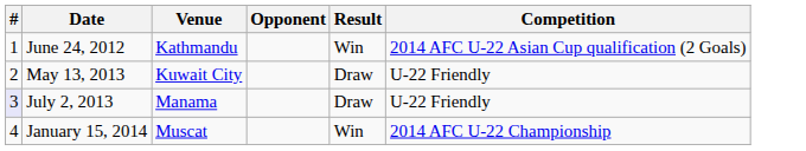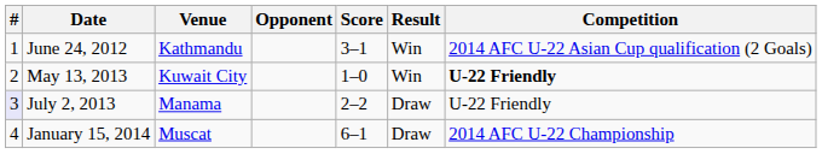 <table class="wikitable">
 <tr>
 <th>#</th>
 <th>Date</th>
 <th>Venue</th>
 <th>Opponent</th>
+<th>Score</th>
 <th>Result</th>
 <th>Competition</th>
 </tr>
 <tr>
 <td>1</td>
 <td>June 24, 2012</td>
 <td><a href='#'>Kathmandu</a></td>
 <td></td>
+<td>3–1</td>
 <td>Win</td>
 <td><a href='#'>2014 AFC U-22 Asian Cup qualification</a> (2 Goals)</td>
 </tr>
 <tr>
 <td>2</td>
 <td>May 13, 2013</td>
 <td><a href='#'>Kuwait City</a></td>
 <td></td>
-<td>Draw</td>
-<td>U-22 Friendly</td>
+<td>1–0</td>
+<td>Win</td>
+<td><strong>U-22 Friendly</strong></td>
 </tr>
 <tr>
 <td style="background: lavender;">3</td>
 <td>July 2, 2013</td>
 <td><a href='#'>Manama</a></td>
 <td></td>
+<td>2–2</td>
 <td>Draw</td>
 <td>U-22 Friendly</td>
 </tr>
 <tr>
 <td>4</td>
 <td>January 15, 2014</td>
 <td><a href='#'>Muscat</a></td>
 <td></td>
-<td>Win</td>
+<td>6–1</td>
+<td>Draw</td>
 <td><a href='#'>2014 AFC U-22 Championship</a></td>
 </tr>
 </table>
